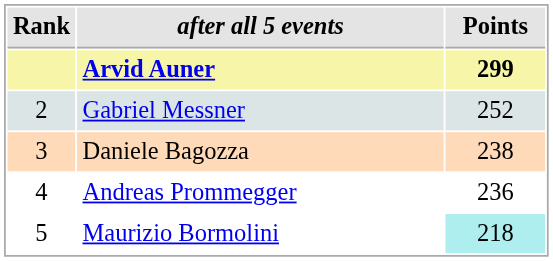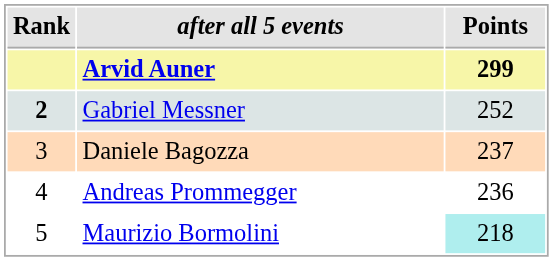 <table cellspacing="1" cellpadding="3" style="border:1px solid #AAAAAA;font-size:86%">
 <tr style="background-color: #E4E4E4;">
 <th style="border-bottom:1px solid #AAAAAA; width: 10px;">Rank</th>
 <th style="border-bottom:1px solid #AAAAAA; width: 200px;"><em>after all 5 events</em></th>
 <th style="border-bottom:1px solid #AAAAAA; width: 50px;">Points</th>
 </tr>
 <tr style="background:#f7f6a8;">
 <td align=center></td>
 <td><strong> <a href='#'>Arvid Auner</a></strong></td>
 <td align=center><strong>299</strong></td>
 </tr>
 <tr style="background:#dce5e5;">
-<td align=center>2</td>
+<td align=center><strong>2</strong></td>
 <td> <a href='#'>Gabriel Messner</a></td>
 <td align=center>252</td>
 </tr>
 <tr style="background:#ffdab9;">
 <td align=center>3</td>
 <td> Daniele Bagozza</td>
-<td align=center>238</td>
+<td align=center>237</td>
 </tr>
 <tr>
 <td align=center>4</td>
 <td> <a href='#'>Andreas Prommegger</a></td>
 <td align=center>236</td>
 </tr>
 <tr>
 <td align=center>5</td>
 <td> <a href='#'>Maurizio Bormolini</a></td>
 <td align=center style="background: paleturquoise;">218</td>
 </tr>
 </table>
